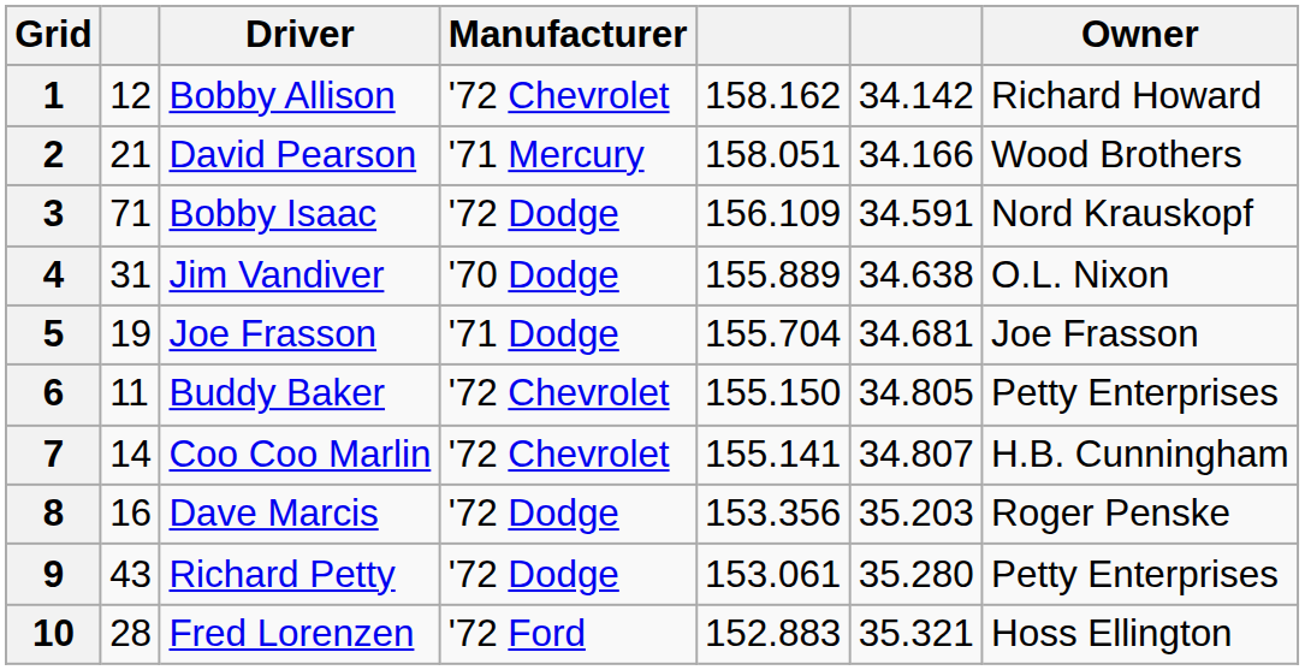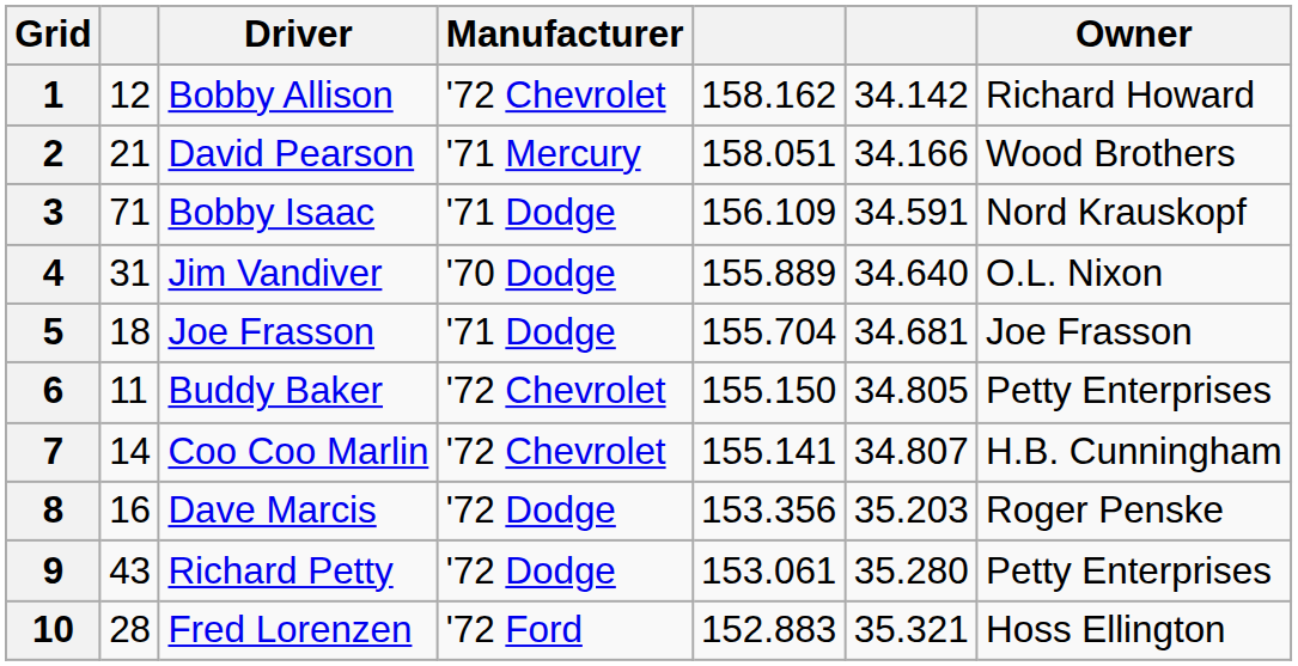 <table class="wikitable">
 <tr>
 <th>Grid</th>
 <th></th>
 <th>Driver</th>
 <th>Manufacturer</th>
 <th></th>
 <th></th>
 <th>Owner</th>
 </tr>
 <tr>
 <th>1</th>
 <td>12</td>
 <td><a href='#'>Bobby Allison</a></td>
 <td>'72 <a href='#'>Chevrolet</a></td>
 <td>158.162</td>
 <td>34.142</td>
 <td>Richard Howard</td>
 </tr>
 <tr>
 <th>2</th>
 <td>21</td>
 <td><a href='#'>David Pearson</a></td>
 <td>'71 <a href='#'>Mercury</a></td>
 <td>158.051</td>
 <td>34.166</td>
 <td>Wood Brothers</td>
 </tr>
 <tr>
 <th>3</th>
 <td>71</td>
 <td><a href='#'>Bobby Isaac</a></td>
-<td>'72 <a href='#'>Dodge</a></td>
+<td>'71 <a href='#'>Dodge</a></td>
 <td>156.109</td>
 <td>34.591</td>
 <td>Nord Krauskopf</td>
 </tr>
 <tr>
 <th>4</th>
 <td>31</td>
 <td><a href='#'>Jim Vandiver</a></td>
 <td>'70 <a href='#'>Dodge</a></td>
 <td>155.889</td>
-<td>34.638</td>
+<td>34.640</td>
 <td>O.L. Nixon</td>
 </tr>
 <tr>
 <th>5</th>
-<td>19</td>
+<td>18</td>
 <td><a href='#'>Joe Frasson</a></td>
 <td>'71 <a href='#'>Dodge</a></td>
 <td>155.704</td>
 <td>34.681</td>
 <td>Joe Frasson</td>
 </tr>
 <tr>
 <th>6</th>
 <td>11</td>
 <td><a href='#'>Buddy Baker</a></td>
 <td>'72 <a href='#'>Chevrolet</a></td>
 <td>155.150</td>
 <td>34.805</td>
 <td>Petty Enterprises</td>
 </tr>
 <tr>
 <th>7</th>
 <td>14</td>
 <td><a href='#'>Coo Coo Marlin</a></td>
 <td>'72 <a href='#'>Chevrolet</a></td>
 <td>155.141</td>
 <td>34.807</td>
 <td>H.B. Cunningham</td>
 </tr>
 <tr>
 <th>8</th>
 <td>16</td>
 <td><a href='#'>Dave Marcis</a></td>
 <td>'72 <a href='#'>Dodge</a></td>
 <td>153.356</td>
 <td>35.203</td>
 <td>Roger Penske</td>
 </tr>
 <tr>
 <th>9</th>
 <td>43</td>
 <td><a href='#'>Richard Petty</a></td>
 <td>'72 <a href='#'>Dodge</a></td>
 <td>153.061</td>
 <td>35.280</td>
 <td>Petty Enterprises</td>
 </tr>
 <tr>
 <th>10</th>
 <td>28</td>
 <td><a href='#'>Fred Lorenzen</a></td>
 <td>'72 <a href='#'>Ford</a></td>
 <td>152.883</td>
 <td>35.321</td>
 <td>Hoss Ellington</td>
 </tr>
 </table>
